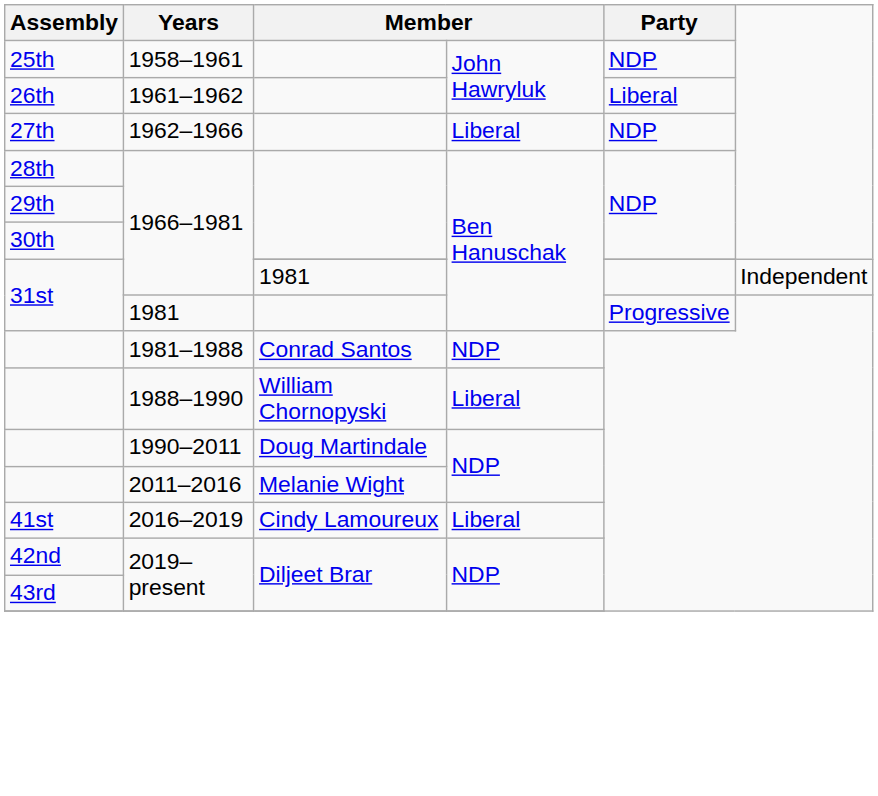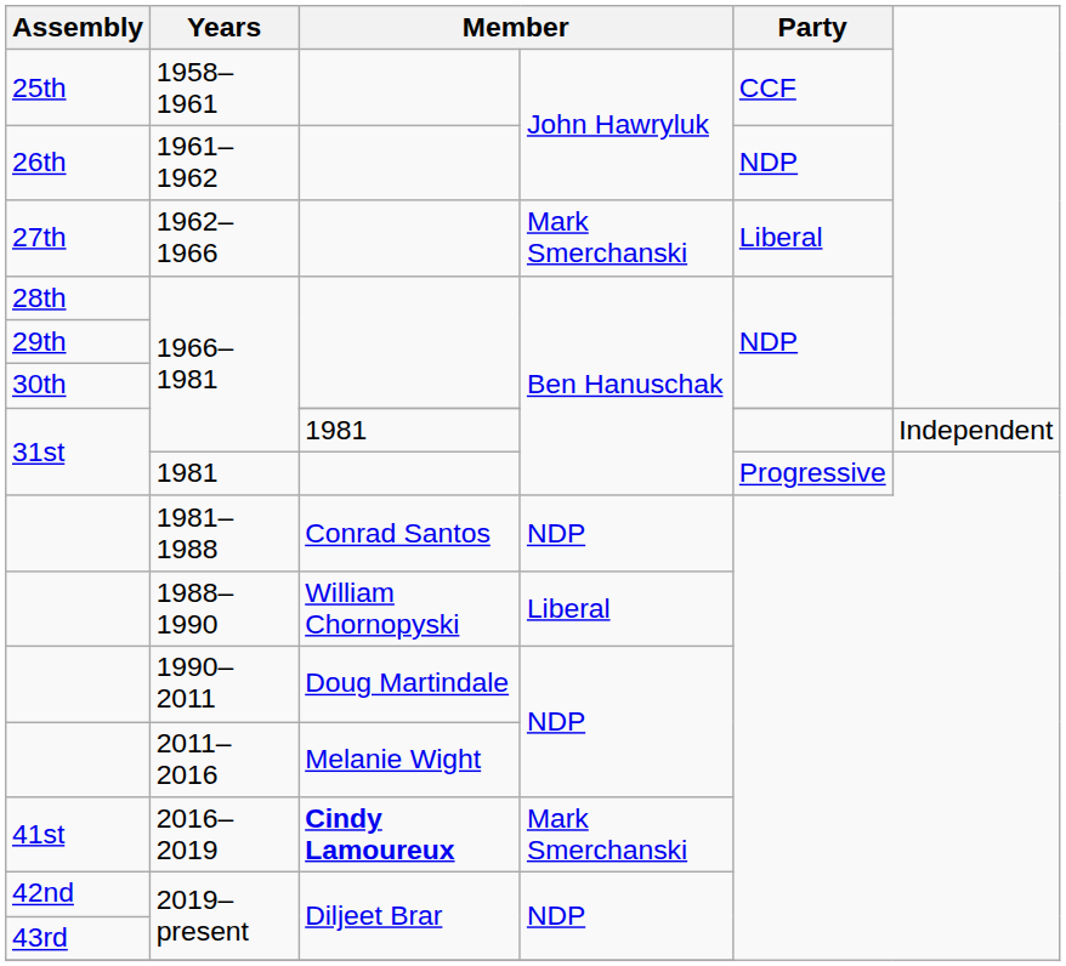 <table class="wikitable">
 <tr>
 <th>Assembly</th>
 <th>Years</th>
 <th colspan="2">Member</th>
 <th>Party</th>
 </tr>
 <tr>
 <td><a href='#'>25th</a></td>
 <td>1958–1961</td>
 <td rowspan="1" >   </td>
 <td rowspan="2"><a href='#'>John Hawryluk</a></td>
-<td><a href='#'>NDP</a></td>
+<td><a href='#'>CCF</a></td>
 </tr>
 <tr>
 <td><a href='#'>26th</a></td>
 <td>1961–1962</td>
 <td rowspan="1" >   </td>
-<td><a href='#'>Liberal</a></td>
+<td><a href='#'>NDP</a></td>
 </tr>
 <tr>
 <td><a href='#'>27th</a></td>
 <td>1962–1966</td>
 <td rowspan="1" >   </td>
+<td><a href='#'>Mark Smerchanski</a></td>
 <td><a href='#'>Liberal</a></td>
-<td><a href='#'>NDP</a></td>
 </tr>
 <tr>
 <td><a href='#'>28th</a></td>
 <td rowspan="5">1966–1981</td>
 <td rowspan="3" >   </td>
 <td rowspan="6"><a href='#'>Ben Hanuschak</a></td>
 <td rowspan="3"><a href='#'>NDP</a></td>
 </tr>
 <tr>
 <td><a href='#'>29th</a></td>
 </tr>
 <tr>
 <td><a href='#'>30th</a></td>
 </tr>
 <tr>
 <td rowspan="3"><a href='#'>31st</a></td>
 </tr>
 <tr>
 <td>1981</td>
 <td rowspan="1" >   </td>
 <td>Independent</td>
 </tr>
 <tr>
 <td>1981</td>
 <td rowspan="1" >   </td>
 <td><a href='#'>Progressive</a></td>
 </tr>
 <tr>
 <td></td>
 <td>1981–1988</td>
 <td><a href='#'>Conrad Santos</a></td>
 <td><a href='#'>NDP</a></td>
 </tr>
 <tr>
 <td></td>
 <td>1988–1990</td>
 <td><a href='#'>William Chornopyski</a></td>
 <td><a href='#'>Liberal</a></td>
 </tr>
 <tr>
 <td></td>
 <td>1990–2011</td>
 <td><a href='#'>Doug Martindale</a></td>
 <td rowspan="2"><a href='#'>NDP</a></td>
 </tr>
 <tr>
 <td></td>
 <td>2011–2016</td>
 <td><a href='#'>Melanie Wight</a></td>
 </tr>
 <tr>
 <td><a href='#'>41st</a></td>
 <td>2016–2019</td>
-<td><a href='#'>Cindy Lamoureux</a></td>
-<td><a href='#'>Liberal</a></td>
+<td><strong><a href='#'>Cindy Lamoureux</a></strong></td>
+<td><a href='#'>Mark Smerchanski</a></td>
 </tr>
 <tr>
 <td><a href='#'>42nd</a></td>
 <td rowspan="2">2019–present</td>
 <td rowspan="2"><a href='#'>Diljeet Brar</a></td>
 <td rowspan="2"><a href='#'>NDP</a></td>
 </tr>
 <tr>
 <td><a href='#'>43rd</a></td>
 </tr>
 <tr>
 </tr>
 </table>
